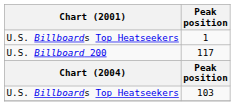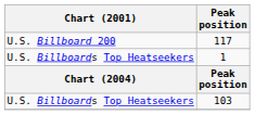 <table class="wikitable">
 <tr>
 <th>Chart (2001)</th>
 <th>Peak<br>position</th>
 </tr>
 <tr>
+<td>U.S. <a href='#'><em>Billboard</em> 200</a></td>
+<td align="center">117</td>
+</tr>
+<tr>
 <td>U.S. <em><a href='#'>Billboard</a></em>s <a href='#'>Top Heatseekers</a></td>
 <td align="center">1</td>
-</tr>
-<tr>
-<td>U.S. <a href='#'><em>Billboard</em> 200</a></td>
-<td align="center">117</td>
 </tr>
 <tr>
 <th>Chart (2004)</th>
 <th>Peak<br>position</th>
 </tr>
 <tr>
 <td>U.S. <em><a href='#'>Billboard</a></em>s <a href='#'>Top Heatseekers</a></td>
 <td align="center">103</td>
 </tr>
 <tr>
 </tr>
 </table>
